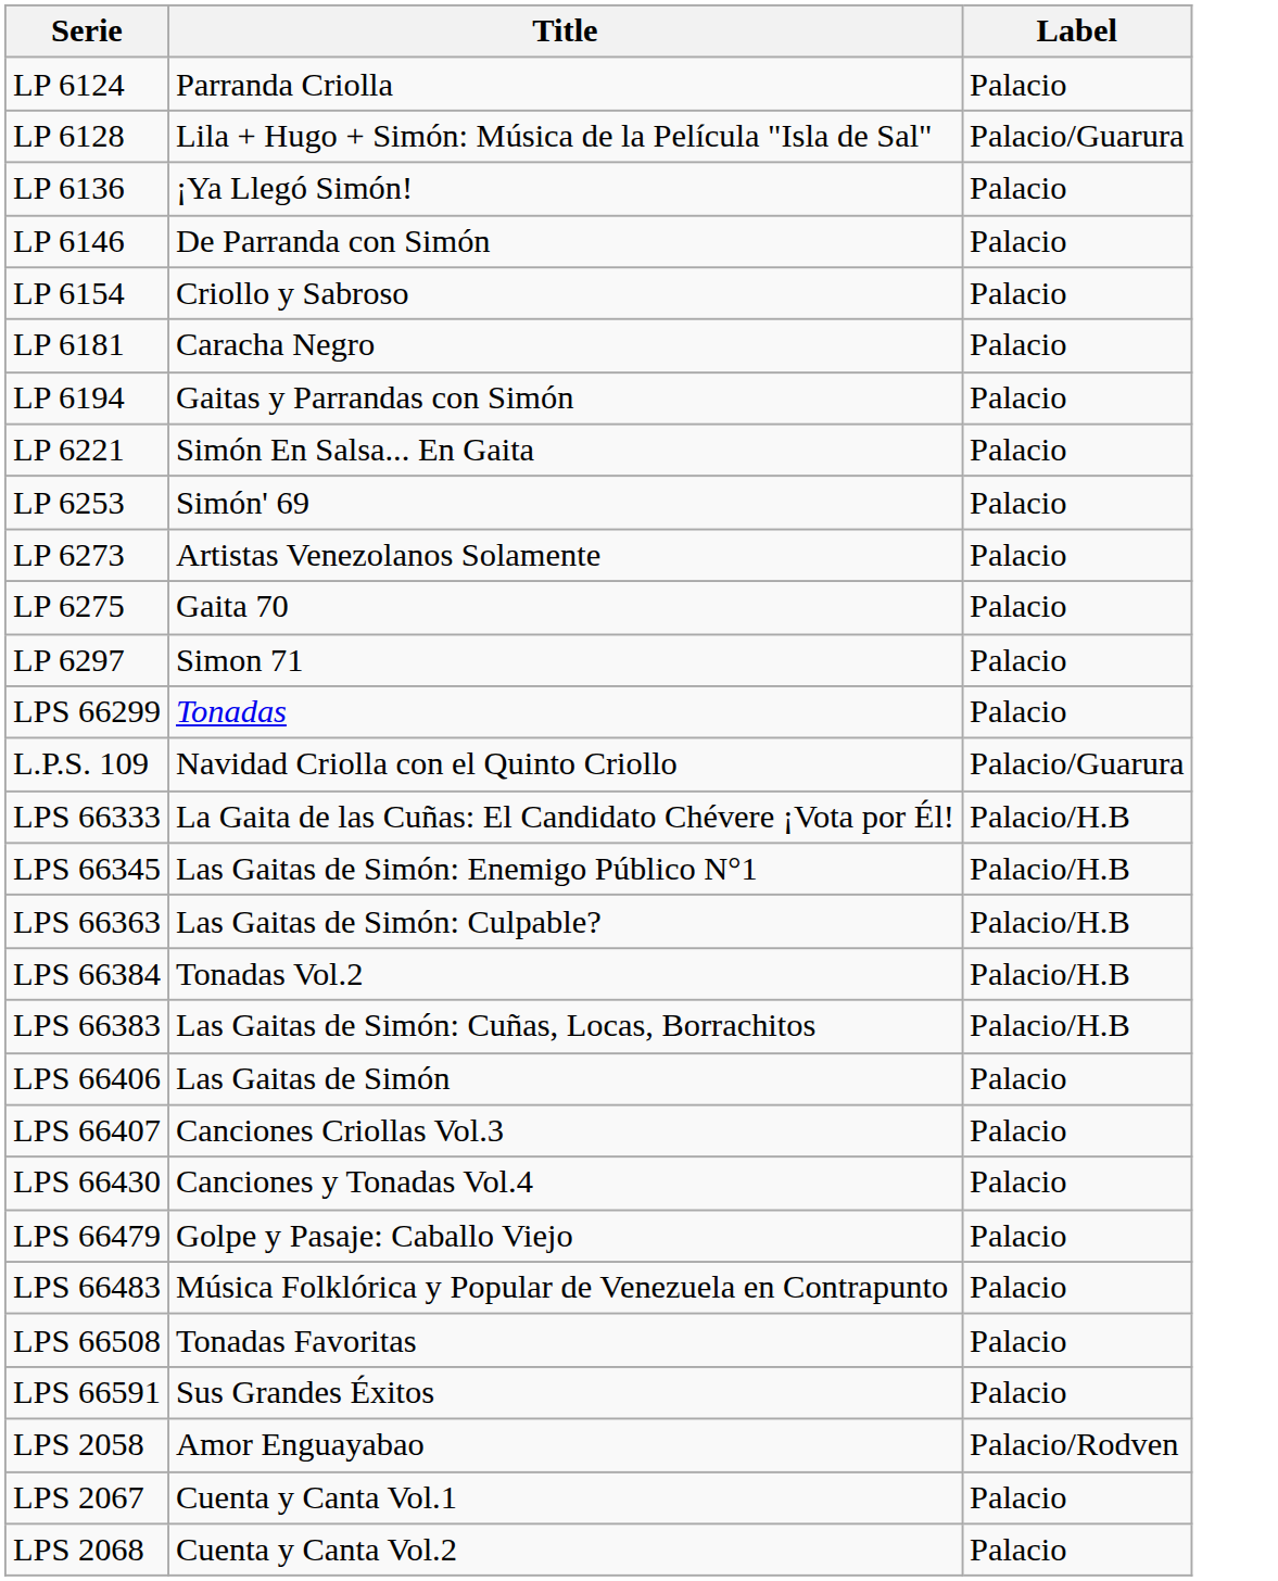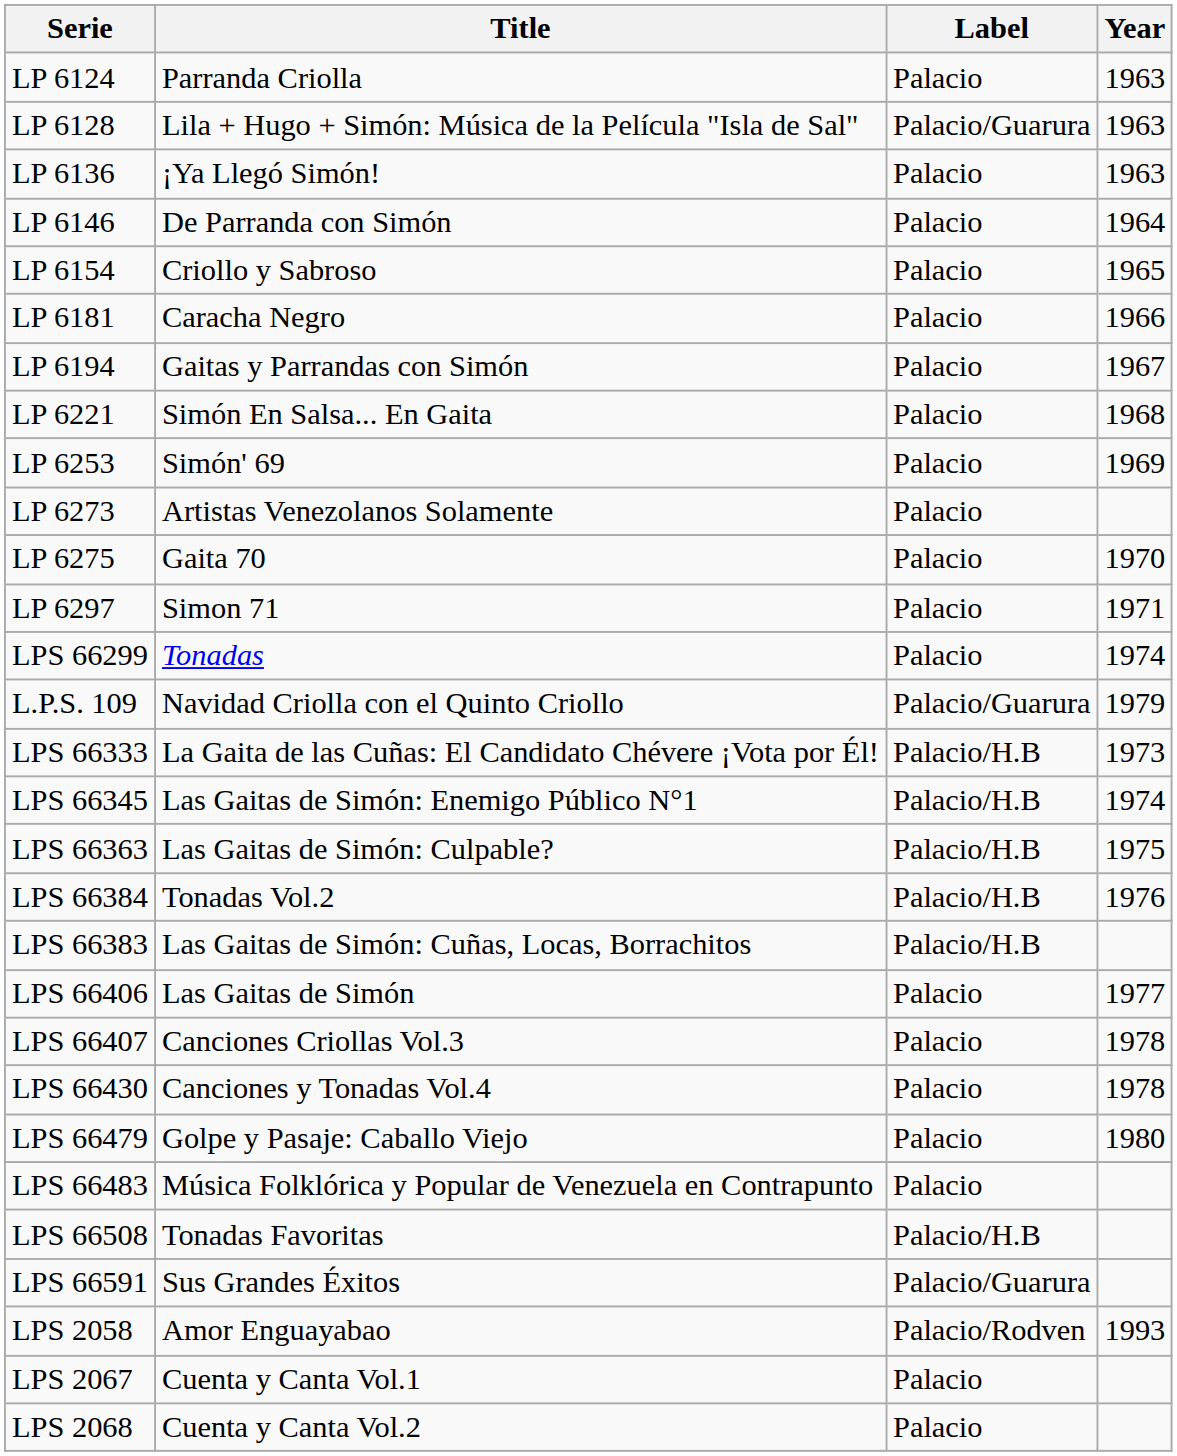 <table class="wikitable">
 <tr>
 <th>Serie</th>
 <th>Title</th>
 <th>Label</th>
+<th>Year</th>
 </tr>
 <tr>
 <td>LP 6124</td>
 <td>Parranda Criolla</td>
 <td>Palacio</td>
+<td>1963</td>
 </tr>
 <tr>
 <td>LP 6128</td>
 <td>Lila + Hugo + Simón: Música de la Película "Isla de Sal"</td>
 <td>Palacio/Guarura</td>
+<td>1963</td>
 </tr>
 <tr>
 <td>LP 6136</td>
 <td>¡Ya Llegó Simón!</td>
 <td>Palacio</td>
+<td>1963</td>
 </tr>
 <tr>
 <td>LP 6146</td>
 <td>De Parranda con Simón</td>
 <td>Palacio</td>
+<td>1964</td>
 </tr>
 <tr>
 <td>LP 6154</td>
 <td>Criollo y Sabroso</td>
 <td>Palacio</td>
+<td>1965</td>
 </tr>
 <tr>
 <td>LP 6181</td>
 <td>Caracha Negro</td>
 <td>Palacio</td>
+<td>1966</td>
 </tr>
 <tr>
 <td>LP 6194</td>
 <td>Gaitas y Parrandas con Simón</td>
 <td>Palacio</td>
+<td>1967</td>
 </tr>
 <tr>
 <td>LP 6221</td>
 <td>Simón En Salsa... En Gaita</td>
 <td>Palacio</td>
+<td>1968</td>
 </tr>
 <tr>
 <td>LP 6253</td>
 <td>Simón' 69</td>
 <td>Palacio</td>
+<td>1969</td>
 </tr>
 <tr>
 <td>LP 6273</td>
 <td>Artistas Venezolanos Solamente</td>
 <td>Palacio</td>
+<td></td>
 </tr>
 <tr>
 <td>LP 6275</td>
 <td>Gaita 70</td>
 <td>Palacio</td>
+<td>1970</td>
 </tr>
 <tr>
 <td>LP 6297</td>
 <td>Simon 71</td>
 <td>Palacio</td>
+<td>1971</td>
 </tr>
 <tr>
 <td>LPS 66299</td>
 <td><em><a href='#'>Tonadas</a></em></td>
 <td>Palacio</td>
+<td>1974</td>
 </tr>
 <tr>
 <td>L.P.S. 109</td>
 <td>Navidad Criolla con el Quinto Criollo</td>
 <td>Palacio/Guarura</td>
+<td>1979</td>
 </tr>
 <tr>
 <td>LPS 66333</td>
 <td>La Gaita de las Cuñas: El Candidato Chévere ¡Vota por Él!</td>
 <td>Palacio/H.B</td>
+<td>1973</td>
 </tr>
 <tr>
 <td>LPS 66345</td>
 <td>Las Gaitas de Simón: Enemigo Público N°1</td>
 <td>Palacio/H.B</td>
+<td>1974</td>
 </tr>
 <tr>
 <td>LPS 66363</td>
 <td>Las Gaitas de Simón: Culpable?</td>
 <td>Palacio/H.B</td>
+<td>1975</td>
 </tr>
 <tr>
 <td>LPS 66384</td>
 <td>Tonadas Vol.2</td>
 <td>Palacio/H.B</td>
+<td>1976</td>
 </tr>
 <tr>
 <td>LPS 66383</td>
 <td>Las Gaitas de Simón: Cuñas, Locas, Borrachitos</td>
 <td>Palacio/H.B</td>
+<td></td>
 </tr>
 <tr>
 <td>LPS 66406</td>
 <td>Las Gaitas de Simón</td>
 <td>Palacio</td>
+<td>1977</td>
 </tr>
 <tr>
 <td>LPS 66407</td>
 <td>Canciones Criollas Vol.3</td>
 <td>Palacio</td>
+<td>1978</td>
 </tr>
 <tr>
 <td>LPS 66430</td>
 <td>Canciones y Tonadas Vol.4</td>
 <td>Palacio</td>
+<td>1978</td>
 </tr>
 <tr>
 <td>LPS 66479</td>
 <td>Golpe y Pasaje: Caballo Viejo</td>
 <td>Palacio</td>
+<td>1980</td>
 </tr>
 <tr>
 <td>LPS 66483</td>
 <td>Música Folklórica y Popular de Venezuela en Contrapunto</td>
 <td>Palacio</td>
+<td></td>
 </tr>
 <tr>
 <td>LPS 66508</td>
 <td>Tonadas Favoritas</td>
-<td>Palacio</td>
+<td>Palacio/H.B</td>
+<td></td>
 </tr>
 <tr>
 <td>LPS 66591</td>
 <td>Sus Grandes Éxitos</td>
-<td>Palacio</td>
+<td>Palacio/Guarura</td>
+<td></td>
 </tr>
 <tr>
 <td>LPS 2058</td>
 <td>Amor Enguayabao</td>
 <td>Palacio/Rodven</td>
+<td>1993</td>
 </tr>
 <tr>
 <td>LPS 2067</td>
 <td>Cuenta y Canta Vol.1</td>
 <td>Palacio</td>
+<td></td>
 </tr>
 <tr>
 <td>LPS 2068</td>
 <td>Cuenta y Canta Vol.2</td>
 <td>Palacio</td>
+<td></td>
 </tr>
 </table>
